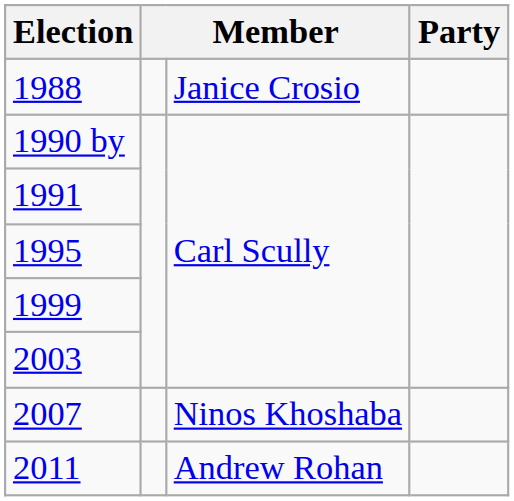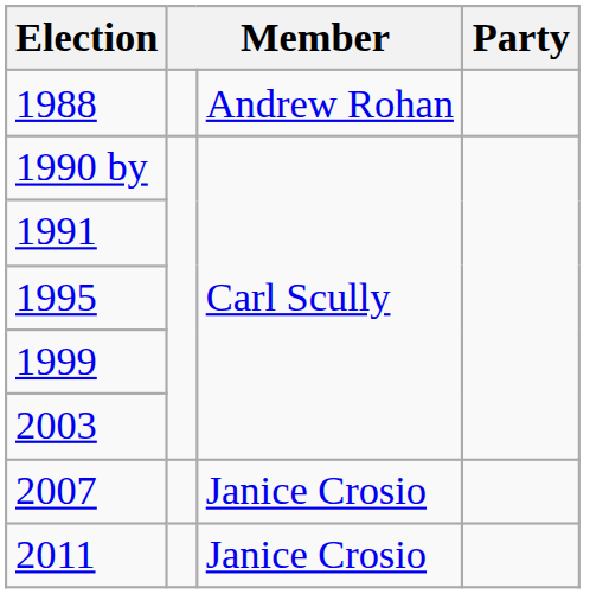 <table class="wikitable">
 <tr>
 <th>Election</th>
 <th colspan="2">Member</th>
 <th>Party</th>
 </tr>
 <tr>
 <td><a href='#'>1988</a></td>
 <td> </td>
-<td><a href='#'>Janice Crosio</a></td>
+<td><a href='#'>Andrew Rohan</a></td>
 <td></td>
 </tr>
 <tr>
 <td><a href='#'>1990 by</a></td>
 <td rowspan="5" > </td>
 <td rowspan="5"><a href='#'>Carl Scully</a></td>
 <td rowspan="5"></td>
 </tr>
 <tr>
 <td><a href='#'>1991</a></td>
 </tr>
 <tr>
 <td><a href='#'>1995</a></td>
 </tr>
 <tr>
 <td><a href='#'>1999</a></td>
 </tr>
 <tr>
 <td><a href='#'>2003</a></td>
 </tr>
 <tr>
 <td><a href='#'>2007</a></td>
 <td> </td>
-<td><a href='#'>Ninos Khoshaba</a></td>
+<td><a href='#'>Janice Crosio</a></td>
 <td></td>
 </tr>
 <tr>
 <td><a href='#'>2011</a></td>
 <td> </td>
-<td><a href='#'>Andrew Rohan</a></td>
+<td><a href='#'>Janice Crosio</a></td>
 <td></td>
 </tr>
 </table>
